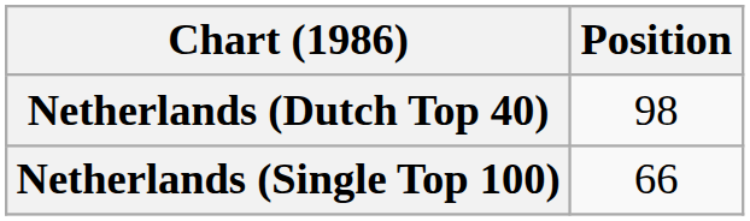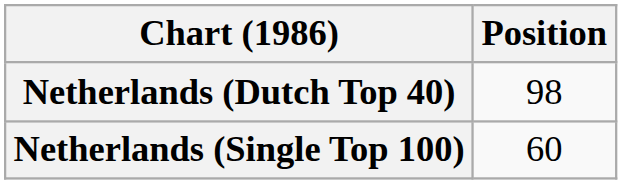 <table class="wikitable sortable plainrowheaders" style="text-align:center">
 <tr>
 <th>Chart (1986)</th>
 <th>Position</th>
 </tr>
 <tr>
 <th scope="row">Netherlands (Dutch Top 40)</th>
 <td>98</td>
 </tr>
 <tr>
 <th scope="row">Netherlands (Single Top 100)</th>
-<td>66</td>
+<td>60</td>
 </tr>
 </table>
